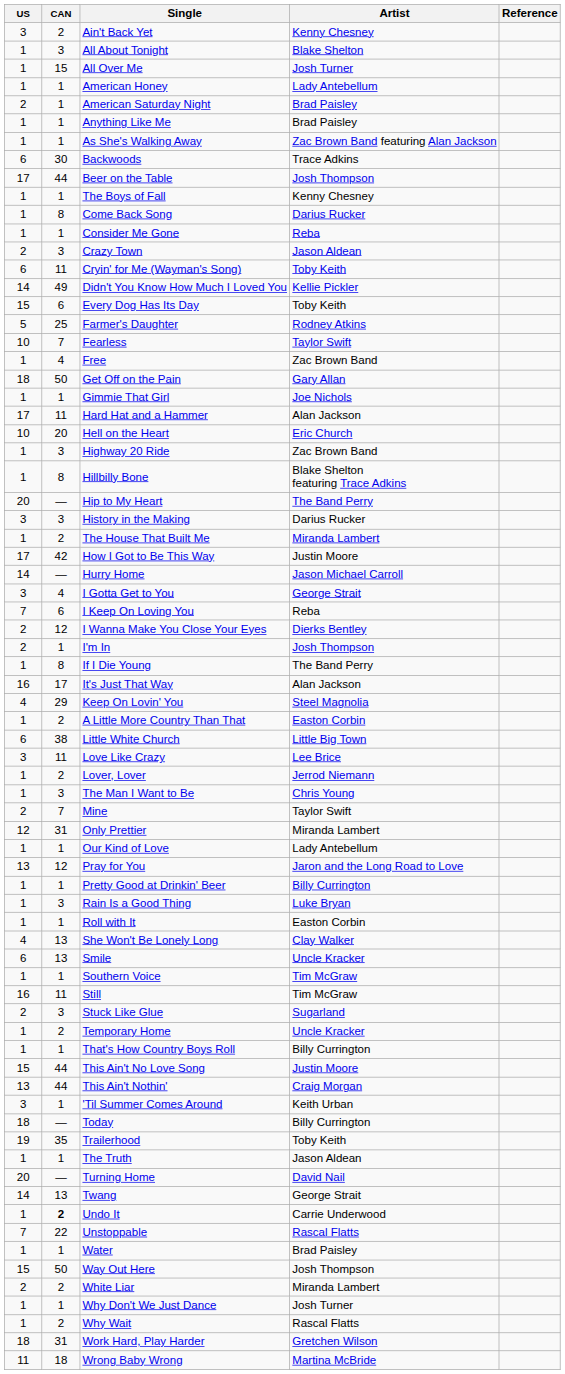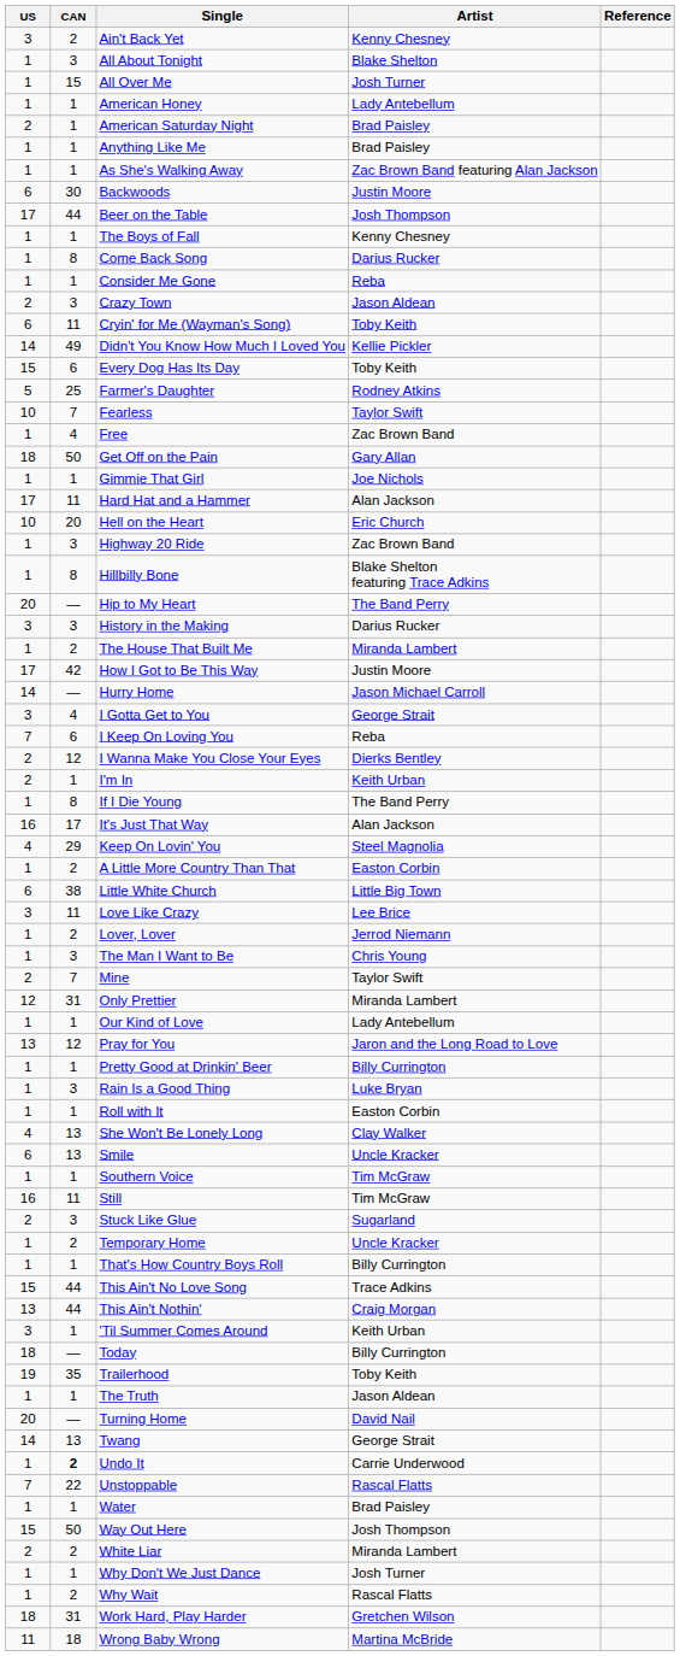 <table class="wikitable sortable">
 <tr>
 <th width=45><small>US</small></th>
 <th width=45><small>CAN</small></th>
 <th width=auto>Single</th>
 <th width=auto>Artist</th>
 <th width=auto>Reference</th>
 </tr>
 <tr>
 <td align=center>3</td>
 <td align=center>2</td>
 <td><a href='#'>Ain't Back Yet</a></td>
 <td><a href='#'>Kenny Chesney</a></td>
 <td align=center></td>
 </tr>
 <tr>
 <td align=center>1</td>
 <td align=center>3</td>
 <td><a href='#'>All About Tonight</a></td>
 <td><a href='#'>Blake Shelton</a></td>
 <td align=center></td>
 </tr>
 <tr>
 <td align=center>1</td>
 <td align=center>15</td>
 <td><a href='#'>All Over Me</a></td>
 <td><a href='#'>Josh Turner</a></td>
 <td align=center></td>
 </tr>
 <tr>
 <td align=center>1</td>
 <td align=center>1</td>
 <td><a href='#'>American Honey</a></td>
 <td><a href='#'>Lady Antebellum</a></td>
 <td align=center></td>
 </tr>
 <tr>
 <td align=center>2</td>
 <td align=center>1</td>
 <td><a href='#'>American Saturday Night</a></td>
 <td><a href='#'>Brad Paisley</a></td>
 <td align=center></td>
 </tr>
 <tr>
 <td align=center>1</td>
 <td align=center>1</td>
 <td><a href='#'>Anything Like Me</a></td>
 <td>Brad Paisley</td>
 <td align=center></td>
 </tr>
 <tr>
 <td align=center>1</td>
 <td align=center>1</td>
 <td><a href='#'>As She's Walking Away</a></td>
 <td><a href='#'>Zac Brown Band</a> featuring <a href='#'>Alan Jackson</a></td>
 <td align=center></td>
 </tr>
 <tr>
 <td align=center>6</td>
 <td align=center>30</td>
 <td><a href='#'>Backwoods</a></td>
-<td>Trace Adkins</td>
+<td><a href='#'>Justin Moore</a></td>
 <td align=center></td>
 </tr>
 <tr>
 <td align=center>17</td>
 <td align=center>44</td>
 <td><a href='#'>Beer on the Table</a></td>
 <td><a href='#'>Josh Thompson</a></td>
 <td align=center></td>
 </tr>
 <tr>
 <td align=center>1</td>
 <td align=center>1</td>
 <td><a href='#'>The Boys of Fall</a></td>
 <td>Kenny Chesney</td>
 <td align=center></td>
 </tr>
 <tr>
 <td align=center>1</td>
 <td align=center>8</td>
 <td><a href='#'>Come Back Song</a></td>
 <td><a href='#'>Darius Rucker</a></td>
 <td align=center></td>
 </tr>
 <tr>
 <td align=center>1</td>
 <td align=center>1</td>
 <td><a href='#'>Consider Me Gone</a></td>
 <td><a href='#'>Reba</a></td>
 <td align=center></td>
 </tr>
 <tr>
 <td align=center>2</td>
 <td align=center>3</td>
 <td><a href='#'>Crazy Town</a></td>
 <td><a href='#'>Jason Aldean</a></td>
 <td align=center></td>
 </tr>
 <tr>
 <td align=center>6</td>
 <td align=center>11</td>
 <td><a href='#'>Cryin' for Me (Wayman's Song)</a></td>
 <td><a href='#'>Toby Keith</a></td>
 <td align=center></td>
 </tr>
 <tr>
 <td align=center>14</td>
 <td align=center>49</td>
 <td><a href='#'>Didn't You Know How Much I Loved You</a></td>
 <td><a href='#'>Kellie Pickler</a></td>
 <td align=center></td>
 </tr>
 <tr>
 <td align=center>15</td>
 <td align=center>6</td>
 <td><a href='#'>Every Dog Has Its Day</a></td>
 <td>Toby Keith</td>
 <td align=center></td>
 </tr>
 <tr>
 <td align=center>5</td>
 <td align=center>25</td>
 <td><a href='#'>Farmer's Daughter</a></td>
 <td><a href='#'>Rodney Atkins</a></td>
 <td align=center></td>
 </tr>
 <tr>
 <td align=center>10</td>
 <td align=center>7</td>
 <td><a href='#'>Fearless</a></td>
 <td><a href='#'>Taylor Swift</a></td>
 <td align=center></td>
 </tr>
 <tr>
 <td align=center>1</td>
 <td align=center>4</td>
 <td><a href='#'>Free</a></td>
 <td>Zac Brown Band</td>
 <td align=center></td>
 </tr>
 <tr>
 <td align=center>18</td>
 <td align=center>50</td>
 <td><a href='#'>Get Off on the Pain</a></td>
 <td><a href='#'>Gary Allan</a></td>
 <td align=center></td>
 </tr>
 <tr>
 <td align=center>1</td>
 <td align=center>1</td>
 <td><a href='#'>Gimmie That Girl</a></td>
 <td><a href='#'>Joe Nichols</a></td>
 <td align=center></td>
 </tr>
 <tr>
 <td align=center>17</td>
 <td align=center>11</td>
 <td><a href='#'>Hard Hat and a Hammer</a></td>
 <td>Alan Jackson</td>
 <td align=center></td>
 </tr>
 <tr>
 <td align=center>10</td>
 <td align=center>20</td>
 <td><a href='#'>Hell on the Heart</a></td>
 <td><a href='#'>Eric Church</a></td>
 <td align=center></td>
 </tr>
 <tr>
 <td align=center>1</td>
 <td align=center>3</td>
 <td><a href='#'>Highway 20 Ride</a></td>
 <td>Zac Brown Band</td>
 <td align=center></td>
 </tr>
 <tr>
 <td align=center>1</td>
 <td align=center>8</td>
 <td><a href='#'>Hillbilly Bone</a></td>
 <td>Blake Shelton<br>featuring <a href='#'>Trace Adkins</a></td>
 <td align=center></td>
 </tr>
 <tr>
 <td align=center>20</td>
 <td align=center>—</td>
 <td><a href='#'>Hip to My Heart</a></td>
 <td><a href='#'>The Band Perry</a></td>
 <td align=center></td>
 </tr>
 <tr>
 <td align=center>3</td>
 <td align=center>3</td>
 <td><a href='#'>History in the Making</a></td>
 <td>Darius Rucker</td>
 <td align=center></td>
 </tr>
 <tr>
 <td align=center>1</td>
 <td align=center>2</td>
 <td><a href='#'>The House That Built Me</a></td>
 <td><a href='#'>Miranda Lambert</a></td>
 <td align=center></td>
 </tr>
 <tr>
 <td align=center>17</td>
 <td align=center>42</td>
 <td><a href='#'>How I Got to Be This Way</a></td>
 <td>Justin Moore</td>
 <td align=center></td>
 </tr>
 <tr>
 <td align=center>14</td>
 <td align=center>—</td>
 <td><a href='#'>Hurry Home</a></td>
 <td><a href='#'>Jason Michael Carroll</a></td>
 <td align=center></td>
 </tr>
 <tr>
 <td align=center>3</td>
 <td align=center>4</td>
 <td><a href='#'>I Gotta Get to You</a></td>
 <td><a href='#'>George Strait</a></td>
 <td align=center></td>
 </tr>
 <tr>
 <td align=center>7</td>
 <td align=center>6</td>
 <td><a href='#'>I Keep On Loving You</a></td>
 <td>Reba</td>
 <td align=center></td>
 </tr>
 <tr>
 <td align=center>2</td>
 <td align=center>12</td>
 <td><a href='#'>I Wanna Make You Close Your Eyes</a></td>
 <td><a href='#'>Dierks Bentley</a></td>
 <td align=center></td>
 </tr>
 <tr>
 <td align=center>2</td>
 <td align=center>1</td>
 <td><a href='#'>I'm In</a></td>
-<td><a href='#'>Josh Thompson</a></td>
+<td><a href='#'>Keith Urban</a></td>
 <td align=center></td>
 </tr>
 <tr>
 <td align=center>1</td>
 <td align=center>8</td>
 <td><a href='#'>If I Die Young</a></td>
 <td>The Band Perry</td>
 <td align=center></td>
 </tr>
 <tr>
 <td align=center>16</td>
 <td align=center>17</td>
 <td><a href='#'>It's Just That Way</a></td>
 <td>Alan Jackson</td>
 <td align=center></td>
 </tr>
 <tr>
 <td align=center>4</td>
 <td align=center>29</td>
 <td><a href='#'>Keep On Lovin' You</a></td>
 <td><a href='#'>Steel Magnolia</a></td>
 <td align=center></td>
 </tr>
 <tr>
 <td align=center>1</td>
 <td align=center>2</td>
 <td><a href='#'>A Little More Country Than That</a></td>
 <td><a href='#'>Easton Corbin</a></td>
 <td align=center></td>
 </tr>
 <tr>
 <td align=center>6</td>
 <td align=center>38</td>
 <td><a href='#'>Little White Church</a></td>
 <td><a href='#'>Little Big Town</a></td>
 <td align=center></td>
 </tr>
 <tr>
 <td align=center>3</td>
 <td align=center>11</td>
 <td><a href='#'>Love Like Crazy</a></td>
 <td><a href='#'>Lee Brice</a></td>
 <td align=center></td>
 </tr>
 <tr>
 <td align=center>1</td>
 <td align=center>2</td>
 <td><a href='#'>Lover, Lover</a></td>
 <td><a href='#'>Jerrod Niemann</a></td>
 <td align=center></td>
 </tr>
 <tr>
 <td align=center>1</td>
 <td align=center>3</td>
 <td><a href='#'>The Man I Want to Be</a></td>
 <td><a href='#'>Chris Young</a></td>
 <td align=center></td>
 </tr>
 <tr>
 <td align=center>2</td>
 <td align=center>7</td>
 <td><a href='#'>Mine</a></td>
 <td>Taylor Swift</td>
 <td align=center></td>
 </tr>
 <tr>
 <td align=center>12</td>
 <td align=center>31</td>
 <td><a href='#'>Only Prettier</a></td>
 <td>Miranda Lambert</td>
 <td align=center></td>
 </tr>
 <tr>
 <td align=center>1</td>
 <td align=center>1</td>
 <td><a href='#'>Our Kind of Love</a></td>
 <td>Lady Antebellum</td>
 <td align=center></td>
 </tr>
 <tr>
 <td align=center>13</td>
 <td align=center>12</td>
 <td><a href='#'>Pray for You</a></td>
 <td><a href='#'>Jaron and the Long Road to Love</a></td>
 <td align=center></td>
 </tr>
 <tr>
 <td align=center>1</td>
 <td align=center>1</td>
 <td><a href='#'>Pretty Good at Drinkin' Beer</a></td>
 <td><a href='#'>Billy Currington</a></td>
 <td align=center></td>
 </tr>
 <tr>
 <td align=center>1</td>
 <td align=center>3</td>
 <td><a href='#'>Rain Is a Good Thing</a></td>
 <td><a href='#'>Luke Bryan</a></td>
 <td align=center></td>
 </tr>
 <tr>
 <td align=center>1</td>
 <td align=center>1</td>
 <td><a href='#'>Roll with It</a></td>
 <td>Easton Corbin</td>
 <td align=center></td>
 </tr>
 <tr>
 <td align=center>4</td>
 <td align=center>13</td>
 <td><a href='#'>She Won't Be Lonely Long</a></td>
 <td><a href='#'>Clay Walker</a></td>
 <td align=center></td>
 </tr>
 <tr>
 <td align=center>6</td>
 <td align=center>13</td>
 <td><a href='#'>Smile</a></td>
 <td><a href='#'>Uncle Kracker</a></td>
 <td align=center></td>
 </tr>
 <tr>
 <td align=center>1</td>
 <td align=center>1</td>
 <td><a href='#'>Southern Voice</a></td>
 <td><a href='#'>Tim McGraw</a></td>
 <td align=center></td>
 </tr>
 <tr>
 <td align=center>16</td>
 <td align=center>11</td>
 <td><a href='#'>Still</a></td>
 <td>Tim McGraw</td>
 <td align=center></td>
 </tr>
 <tr>
 <td align=center>2</td>
 <td align=center>3</td>
 <td><a href='#'>Stuck Like Glue</a></td>
 <td><a href='#'>Sugarland</a></td>
 <td align=center></td>
 </tr>
 <tr>
 <td align=center>1</td>
 <td align=center>2</td>
 <td><a href='#'>Temporary Home</a></td>
 <td><a href='#'>Uncle Kracker</a></td>
 <td align=center></td>
 </tr>
 <tr>
 <td align=center>1</td>
 <td align=center>1</td>
 <td><a href='#'>That's How Country Boys Roll</a></td>
 <td>Billy Currington</td>
 <td align=center></td>
 </tr>
 <tr>
 <td align=center>15</td>
 <td align=center>44</td>
 <td><a href='#'>This Ain't No Love Song</a></td>
-<td><a href='#'>Justin Moore</a></td>
+<td>Trace Adkins</td>
 <td align=center></td>
 </tr>
 <tr>
 <td align=center>13</td>
 <td align=center>44</td>
 <td><a href='#'>This Ain't Nothin'</a></td>
 <td><a href='#'>Craig Morgan</a></td>
 <td align=center></td>
 </tr>
 <tr>
 <td align=center>3</td>
 <td align=center>1</td>
 <td><a href='#'>'Til Summer Comes Around</a></td>
 <td>Keith Urban</td>
 <td align=center></td>
 </tr>
 <tr>
 <td align=center>18</td>
 <td align=center>—</td>
 <td><a href='#'>Today</a></td>
 <td>Billy Currington</td>
 <td align=center></td>
 </tr>
 <tr>
 <td align=center>19</td>
 <td align=center>35</td>
 <td><a href='#'>Trailerhood</a></td>
 <td>Toby Keith</td>
 <td align=center></td>
 </tr>
 <tr>
 <td align=center>1</td>
 <td align=center>1</td>
 <td><a href='#'>The Truth</a></td>
 <td>Jason Aldean</td>
 <td align=center></td>
 </tr>
 <tr>
 <td align=center>20</td>
 <td align=center>—</td>
 <td><a href='#'>Turning Home</a></td>
 <td><a href='#'>David Nail</a></td>
 <td align=center></td>
 </tr>
 <tr>
 <td align=center>14</td>
 <td align=center>13</td>
 <td><a href='#'>Twang</a></td>
 <td>George Strait</td>
 <td align=center></td>
 </tr>
 <tr>
 <td align=center>1</td>
 <td align=center><strong>2</strong></td>
 <td><a href='#'>Undo It</a></td>
 <td>Carrie Underwood</td>
 <td align=center></td>
 </tr>
 <tr>
 <td align=center>7</td>
 <td align=center>22</td>
 <td><a href='#'>Unstoppable</a></td>
 <td><a href='#'>Rascal Flatts</a></td>
 <td align=center></td>
 </tr>
 <tr>
 <td align=center>1</td>
 <td align=center>1</td>
 <td><a href='#'>Water</a></td>
 <td>Brad Paisley</td>
 <td align=center></td>
 </tr>
 <tr>
 <td align=center>15</td>
 <td align=center>50</td>
 <td><a href='#'>Way Out Here</a></td>
 <td>Josh Thompson</td>
 <td align=center></td>
 </tr>
 <tr>
 <td align=center>2</td>
 <td align=center>2</td>
 <td><a href='#'>White Liar</a></td>
 <td>Miranda Lambert</td>
 <td align=center></td>
 </tr>
 <tr>
 <td align=center>1</td>
 <td align=center>1</td>
 <td><a href='#'>Why Don't We Just Dance</a></td>
 <td>Josh Turner</td>
 <td align=center></td>
 </tr>
 <tr>
 <td align=center>1</td>
 <td align=center>2</td>
 <td><a href='#'>Why Wait</a></td>
 <td>Rascal Flatts</td>
 <td align=center></td>
 </tr>
 <tr>
 <td align=center>18</td>
 <td align=center>31</td>
 <td><a href='#'>Work Hard, Play Harder</a></td>
 <td><a href='#'>Gretchen Wilson</a></td>
 <td align=center></td>
 </tr>
 <tr>
 <td align=center>11</td>
 <td align=center>18</td>
 <td><a href='#'>Wrong Baby Wrong</a></td>
 <td><a href='#'>Martina McBride</a></td>
 <td align=center></td>
 </tr>
 </table>
